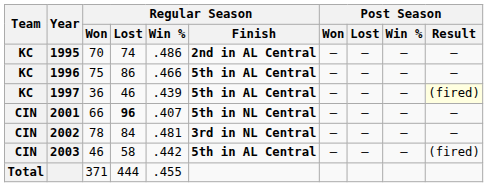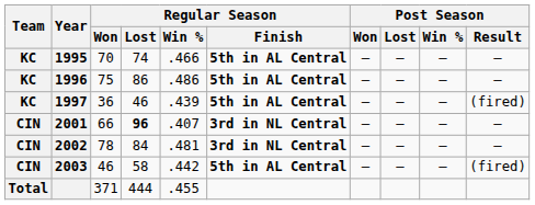 <table class="wikitable" style="font-size: 95%; text-align:center;">
 <tr>
 <th rowspan="2">Team</th>
 <th rowspan="2">Year</th>
 <th colspan="4">Regular Season</th>
 <th colspan="4">Post Season</th>
 </tr>
 <tr>
 <th>Won</th>
 <th>Lost</th>
 <th>Win %</th>
 <th>Finish</th>
 <th>Won</th>
 <th>Lost</th>
 <th>Win %</th>
 <th>Result</th>
 </tr>
 <tr>
 <th>KC</th>
 <th>1995</th>
 <td>70</td>
 <td>74</td>
-<td>.486</td>
-<td><strong>2nd in AL Central</strong></td>
+<td>.466</td>
+<td><strong>5th in AL Central</strong></td>
 <td>–</td>
 <td>–</td>
 <td>–</td>
 <td>–</td>
 </tr>
 <tr>
 <th>KC</th>
 <th>1996</th>
 <td>75</td>
 <td>86</td>
-<td>.466</td>
+<td>.486</td>
 <td><strong>5th in AL Central</strong></td>
 <td>–</td>
 <td>–</td>
 <td>–</td>
 <td>–</td>
 </tr>
 <tr>
 <th>KC</th>
 <th>1997</th>
 <td>36</td>
 <td>46</td>
 <td>.439</td>
 <td><strong>5th in AL Central</strong></td>
 <td>–</td>
 <td>–</td>
 <td>–</td>
-<td style="background: lightyellow;">(fired)</td>
+<td>(fired)</td>
 </tr>
 <tr>
 <th>CIN</th>
 <th>2001</th>
 <td>66</td>
 <td><strong>96</strong></td>
 <td>.407</td>
-<td><strong>5th in NL Central</strong></td>
+<td><strong>3rd in NL Central</strong></td>
 <td>–</td>
 <td>–</td>
 <td>–</td>
 <td>–</td>
 </tr>
 <tr>
 <th>CIN</th>
 <th>2002</th>
 <td>78</td>
 <td>84</td>
 <td>.481</td>
 <td><strong>3rd in NL Central</strong></td>
 <td>–</td>
 <td>–</td>
 <td>–</td>
 <td>–</td>
 </tr>
 <tr>
 <th>CIN</th>
 <th>2003</th>
 <td>46</td>
 <td>58</td>
 <td>.442</td>
 <td><strong>5th in AL Central</strong></td>
 <td>–</td>
 <td>–</td>
 <td>–</td>
 <td>(fired)</td>
 </tr>
 <tr>
 <th><strong>Total</strong></th>
 <th></th>
 <td>371</td>
 <td>444</td>
 <td>.455</td>
 <td></td>
 <td></td>
 <td></td>
 <td></td>
 <td></td>
 </tr>
 </table>
